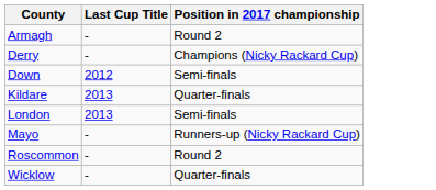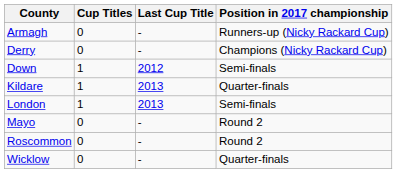 <table class="wikitable sortable" style="text-align: left;">
 <tr>
 <th>County</th>
+<th>Cup Titles</th>
 <th>Last Cup Title</th>
 <th>Position in <a href='#'>2017</a> championship</th>
 </tr>
 <tr>
 <td><a href='#'>Armagh</a></td>
+<td>0</td>
 <td>-</td>
-<td>Round 2</td>
+<td>Runners-up (<a href='#'>Nicky Rackard Cup</a>)</td>
 </tr>
 <tr>
 <td><a href='#'>Derry</a></td>
+<td>0</td>
 <td>-</td>
 <td>Champions (<a href='#'>Nicky Rackard Cup</a>)</td>
 </tr>
 <tr>
 <td> <a href='#'>Down</a></td>
+<td>1</td>
 <td><a href='#'>2012</a></td>
 <td>Semi-finals</td>
 </tr>
 <tr>
 <td> <a href='#'>Kildare</a></td>
+<td>1</td>
 <td><a href='#'>2013</a></td>
 <td>Quarter-finals</td>
 </tr>
 <tr>
 <td> <a href='#'>London</a></td>
+<td>1</td>
 <td><a href='#'>2013</a></td>
 <td>Semi-finals</td>
 </tr>
 <tr>
 <td> <a href='#'>Mayo</a></td>
+<td>0</td>
 <td>-</td>
-<td>Runners-up (<a href='#'>Nicky Rackard Cup</a>)</td>
+<td>Round 2</td>
 </tr>
 <tr>
 <td> <a href='#'>Roscommon</a></td>
+<td>0</td>
 <td>-</td>
 <td>Round 2</td>
 </tr>
 <tr>
 <td> <a href='#'>Wicklow</a></td>
+<td>0</td>
 <td>-</td>
 <td>Quarter-finals</td>
 </tr>
 </table>
